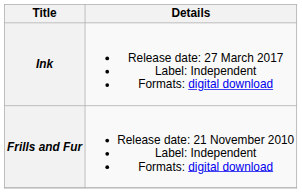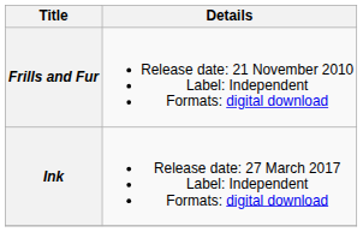 <table class="wikitable plainrowheaders" style="text-align:center;">
 <tr>
 <th scope="col">Title</th>
 <th scope="col">Details</th>
 </tr>
 <tr>
+<th scope="row"><em>Frills and Fur</em></th>
+<td><br><ul><li>Release date: 21 November 2010</li><li>Label: Independent</li><li>Formats: <a href='#'>digital download</a></li></ul></td>
+</tr>
+<tr>
 <th scope="row"><em>Ink</em></th>
 <td><br><ul><li>Release date: 27 March 2017</li><li>Label: Independent</li><li>Formats: <a href='#'>digital download</a></li></ul></td>
 </tr>
 <tr>
-<th scope="row"><em>Frills and Fur</em></th>
-<td><br><ul><li>Release date: 21 November 2010</li><li>Label: Independent</li><li>Formats: <a href='#'>digital download</a></li></ul></td>
-</tr>
-<tr>
 </tr>
 </table>
